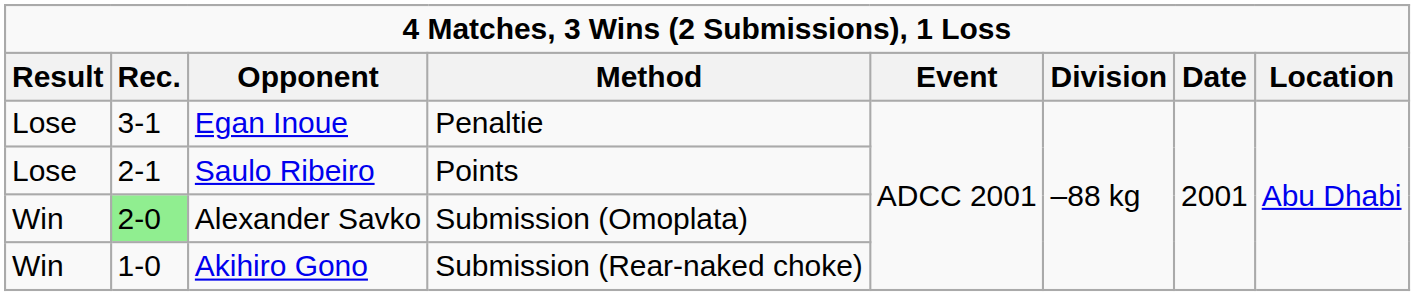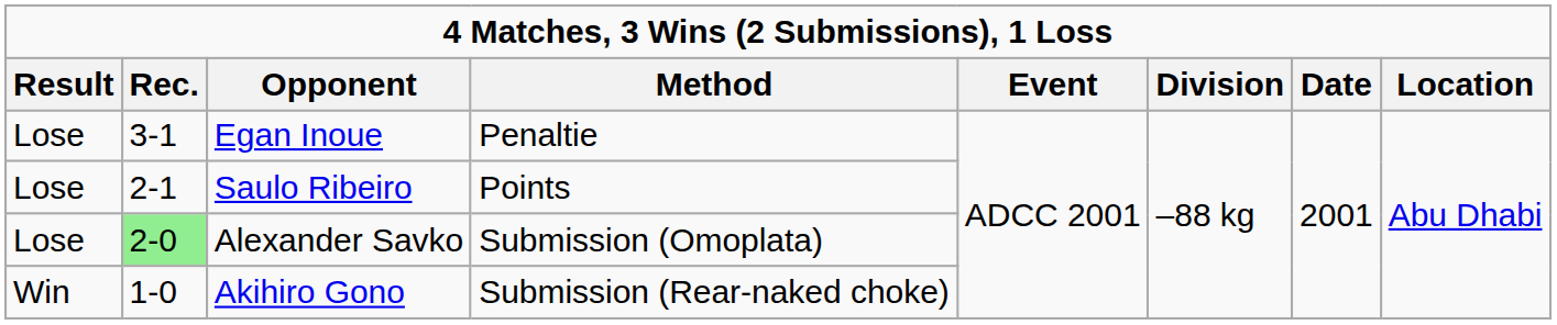 <table class="wikitable sortable" style="font-size:90%; text-align:left;">
 <tr>
 <td colspan=8 style="text-align:center;"><strong>4 Matches, 3 Wins (2 Submissions), 1 Loss</strong></td>
 </tr>
 <tr>
 <th>Result</th>
 <th>Rec.</th>
 <th>Opponent</th>
 <th>Method</th>
 <th text-center>Event</th>
 <th>Division</th>
 <th>Date</th>
 <th>Location</th>
 </tr>
 <tr>
 <td>Lose</td>
 <td>3-1</td>
 <td> <a href='#'>Egan Inoue</a></td>
 <td>Penaltie</td>
 <td rowspan=4>ADCC 2001</td>
 <td rowspan=4>–88 kg</td>
 <td rowspan=4>2001</td>
 <td rowspan=4> <a href='#'>Abu Dhabi</a></td>
 </tr>
 <tr>
 <td>Lose</td>
 <td>2-1</td>
 <td> <a href='#'>Saulo Ribeiro</a></td>
 <td>Points</td>
 </tr>
 <tr>
-<td>Win</td>
+<td>Lose</td>
 <td style="background: lightgreen;">2-0</td>
 <td> Alexander Savko</td>
 <td>Submission (Omoplata)</td>
 </tr>
 <tr>
 <td>Win</td>
 <td>1-0</td>
 <td> <a href='#'>Akihiro Gono</a></td>
 <td>Submission (Rear-naked choke)</td>
 </tr>
 </table>
